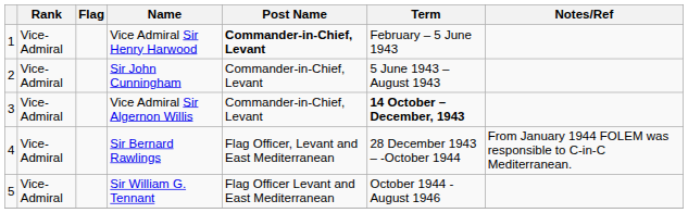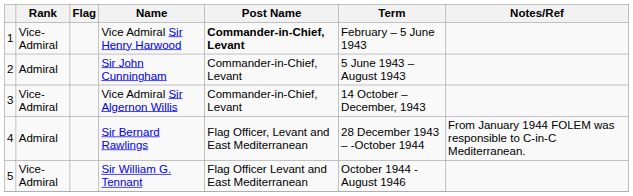 <table class="wikitable">
 <tr>
 <th></th>
 <th>Rank</th>
 <th>Flag</th>
 <th>Name</th>
 <th>Post Name</th>
 <th>Term</th>
 <th>Notes/Ref</th>
 </tr>
 <tr>
 <td>1</td>
 <td>Vice-Admiral</td>
 <td></td>
 <td>Vice Admiral <a href='#'>Sir Henry Harwood</a></td>
 <td><strong>Commander-in-Chief, Levant</strong></td>
 <td>February – 5 June 1943</td>
 <td></td>
 </tr>
 <tr>
 <td>2</td>
-<td>Vice-Admiral</td>
+<td>Admiral</td>
 <td></td>
 <td><a href='#'>Sir John Cunningham</a></td>
 <td>Commander-in-Chief, Levant</td>
 <td>5 June 1943 – August 1943</td>
 <td></td>
 </tr>
 <tr>
 <td>3</td>
 <td>Vice-Admiral</td>
 <td></td>
 <td>Vice Admiral <a href='#'>Sir Algernon Willis</a></td>
 <td>Commander-in-Chief, Levant</td>
-<td><strong>14 October – December, 1943</strong></td>
+<td>14 October – December, 1943</td>
 <td></td>
 </tr>
 <tr>
 <td>4</td>
-<td>Vice-Admiral</td>
+<td>Admiral</td>
 <td></td>
 <td><a href='#'>Sir Bernard Rawlings</a></td>
 <td>Flag Officer, Levant and East Mediterranean</td>
 <td>28 December 1943 – -October 1944</td>
 <td>From January 1944 FOLEM was responsible to C-in-C Mediterranean.</td>
 </tr>
 <tr>
 <td>5</td>
 <td>Vice-Admiral</td>
 <td></td>
 <td><a href='#'>Sir William G. Tennant</a></td>
 <td>Flag Officer Levant and East Mediterranean</td>
 <td>October 1944  - August 1946</td>
 <td></td>
 </tr>
 <tr>
 </tr>
 </table>
